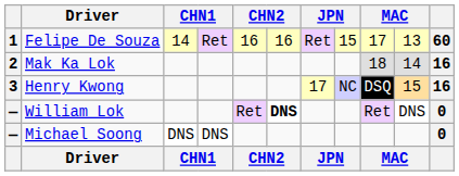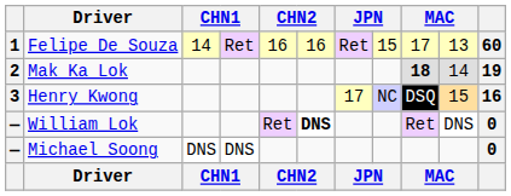 <table align=left| class="wikitable" style="font-size: 85%; text-align: center">
 <tr valign="top">
 <th valign=middle></th>
 <th valign=middle>Driver</th>
 <th colspan=2><a href='#'>CHN1</a><br></th>
 <th colspan=2><a href='#'>CHN2</a><br></th>
 <th colspan=2><a href='#'>JPN</a><br></th>
 <th colspan=2><a href='#'>MAC</a><br></th>
 <th valign=middle>  </th>
 </tr>
 <tr>
 <th>1</th>
 <td align=left> <a href='#'>Felipe De Souza</a></td>
 <td style="background:#ffffbf;">14</td>
 <td style="background:#efcfff;">Ret</td>
 <td style="background:#ffffbf;">16</td>
 <td style="background:#ffffbf;">16</td>
 <td style="background:#efcfff;">Ret</td>
 <td style="background:#ffffbf;">15</td>
 <td style="background:#ffffbf;">17</td>
 <td style="background:#ffffbf;">13</td>
 <th>60</th>
 </tr>
 <tr>
 <th>2</th>
 <td align=left> <a href='#'>Mak Ka Lok</a></td>
 <td></td>
 <td></td>
 <td></td>
 <td></td>
 <td></td>
 <td></td>
-<td style="background:#dfdfdf;">18</td>
+<td style="background:#dfdfdf;"><strong>18</strong></td>
 <td style="background:#dfdfdf;">14</td>
-<th>16</th>
+<th>19</th>
 </tr>
 <tr>
 <th>3</th>
 <td align=left> <a href='#'>Henry Kwong</a></td>
 <td></td>
 <td></td>
 <td></td>
 <td></td>
 <td style="background:#ffffbf;">17</td>
 <td style="background:#cfcfff;">NC</td>
 <td style="background:#000000; color:white">DSQ</td>
 <td style="background:#ffdf9f;">15</td>
 <th>16</th>
 </tr>
 <tr>
 <th>—</th>
 <td align=left> <a href='#'>William Lok</a></td>
 <td></td>
 <td></td>
 <td style="background:#efcfff;">Ret</td>
 <td style="background:#ffffff;"><strong>DNS</strong></td>
 <td></td>
 <td></td>
 <td style="background:#efcfff;">Ret</td>
 <td style="background:#ffffff;">DNS</td>
 <th>0</th>
 </tr>
 <tr>
 <th>—</th>
 <td align=left> <a href='#'>Michael Soong</a></td>
 <td style="background:#ffffff;">DNS</td>
 <td style="background:#ffffff;">DNS</td>
 <td></td>
 <td></td>
 <td></td>
 <td></td>
 <td></td>
 <td></td>
 <th>0</th>
 </tr>
 <tr valign="top">
 <th valign=middle></th>
 <th valign=middle>Driver</th>
 <th colspan=2><a href='#'>CHN1</a><br></th>
 <th colspan=2><a href='#'>CHN2</a><br></th>
 <th colspan=2><a href='#'>JPN</a><br></th>
 <th colspan=2><a href='#'>MAC</a><br></th>
 <th valign=middle>  </th>
 </tr>
 </table>
